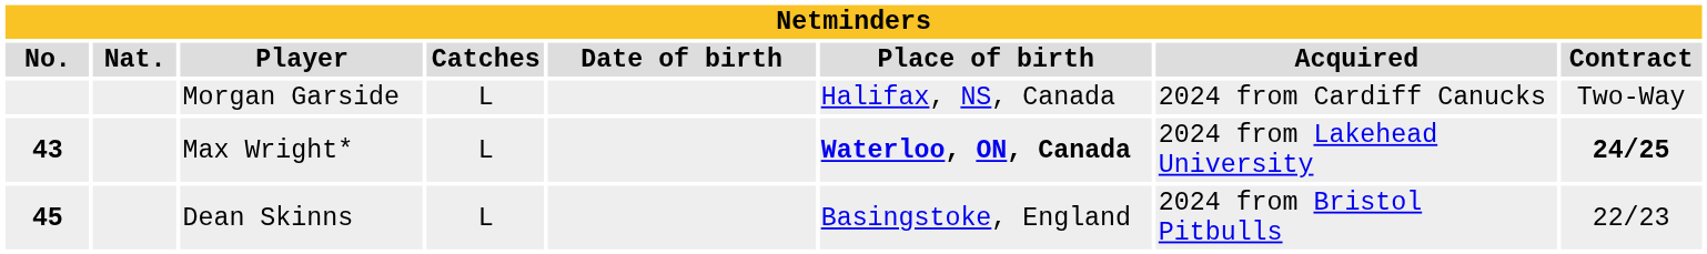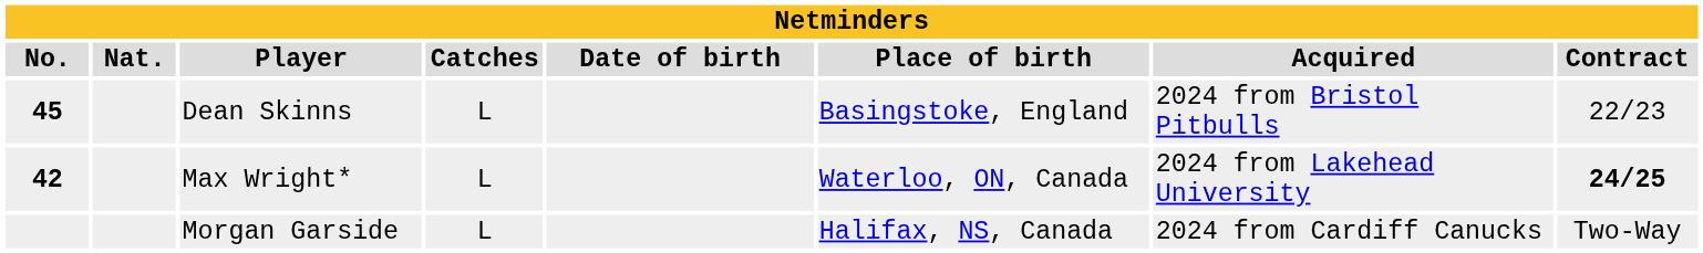 <table class="toccolours"  style="width:97%; clear:both; margin:1.5em auto; text-align:center;">
 <tr>
 <th colspan="8" style="background: #f9c326; color: black;">Netminders</th>
 </tr>
 <tr style="background:#ddd;">
 <th width=5%>No.</th>
 <th width=5%>Nat.</th>
 <th !width=22%>Player</th>
 <th width=7%>Catches</th>
 <th width=16%>Date of birth</th>
 <th width=20%>Place of birth</th>
 <th width=24%>Acquired</th>
 <td><strong>Contract</strong></td>
 </tr>
 <tr style="background:#eee;">
+<td><strong>45</strong></td>
+<td></td>
+<td align=left>Dean Skinns</td>
+<td>L</td>
+<td align=left></td>
+<td align=left><a href='#'>Basingstoke</a>, England</td>
+<td align=left>2024 from <a href='#'>Bristol Pitbulls</a></td>
+<td>22/23</td>
+</tr>
+<tr style="background:#eee;">
+<td><strong>42</strong></td>
+<td></td>
+<td align=left>Max Wright*</td>
+<td>L</td>
+<td align=left></td>
+<td align=left><a href='#'>Waterloo</a>, <a href='#'>ON</a>, Canada</td>
+<td align=left>2024 from <a href='#'>Lakehead University</a></td>
+<td><strong>24/25</strong></td>
+</tr>
+<tr style="background:#eee;">
 <td></td>
 <td></td>
 <td align=left>Morgan Garside</td>
 <td>L</td>
 <td align=left></td>
 <td align=left><a href='#'>Halifax</a>, <a href='#'>NS</a>, Canada</td>
 <td align=left>2024 from Cardiff Canucks</td>
 <td>Two-Way</td>
 </tr>
-<tr style="background:#eee;">
-<td><strong>43</strong></td>
-<td></td>
-<td align=left>Max Wright*</td>
-<td>L</td>
-<td align=left></td>
-<td align=left><strong><a href='#'>Waterloo</a>, <a href='#'>ON</a>, Canada</strong></td>
-<td align=left>2024 from <a href='#'>Lakehead University</a></td>
-<td><strong>24/25</strong></td>
-</tr>
-<tr style="background:#eee;">
-<td><strong>45</strong></td>
-<td></td>
-<td align=left>Dean Skinns</td>
-<td>L</td>
-<td align=left></td>
-<td align=left><a href='#'>Basingstoke</a>, England</td>
-<td align=left>2024 from <a href='#'>Bristol Pitbulls</a></td>
-<td>22/23</td>
-</tr>
 </table>
